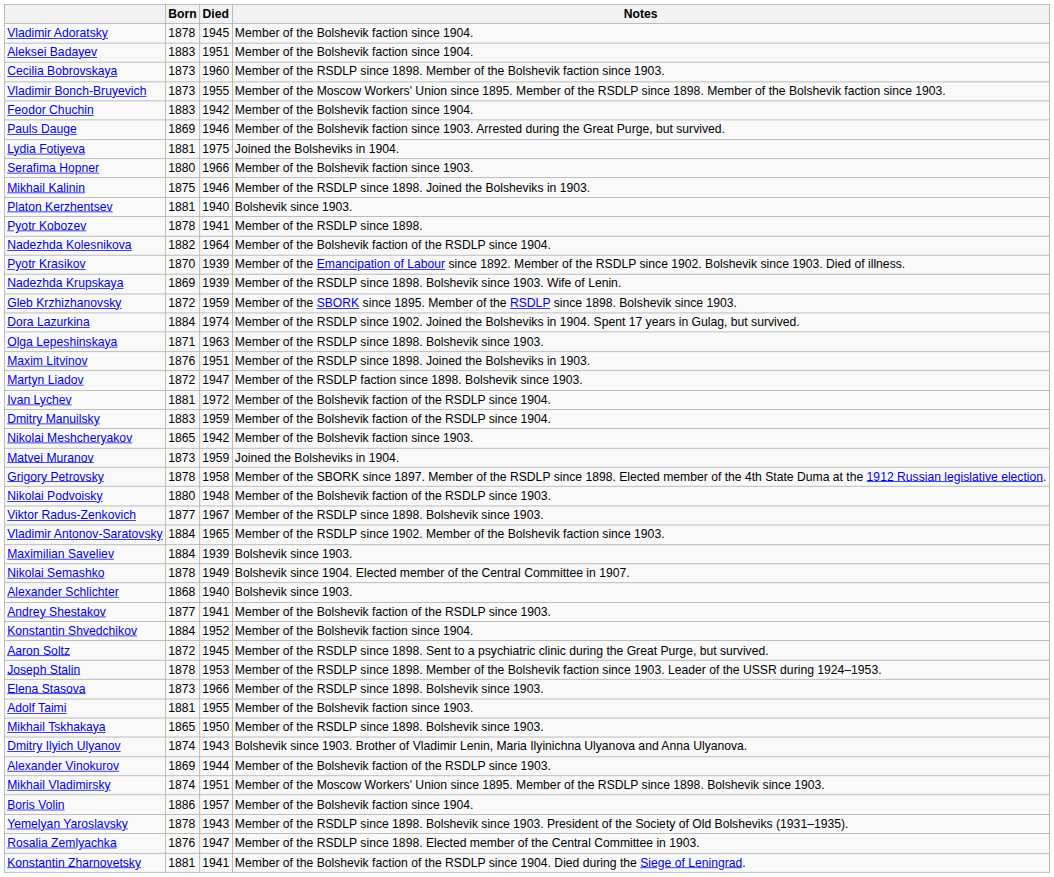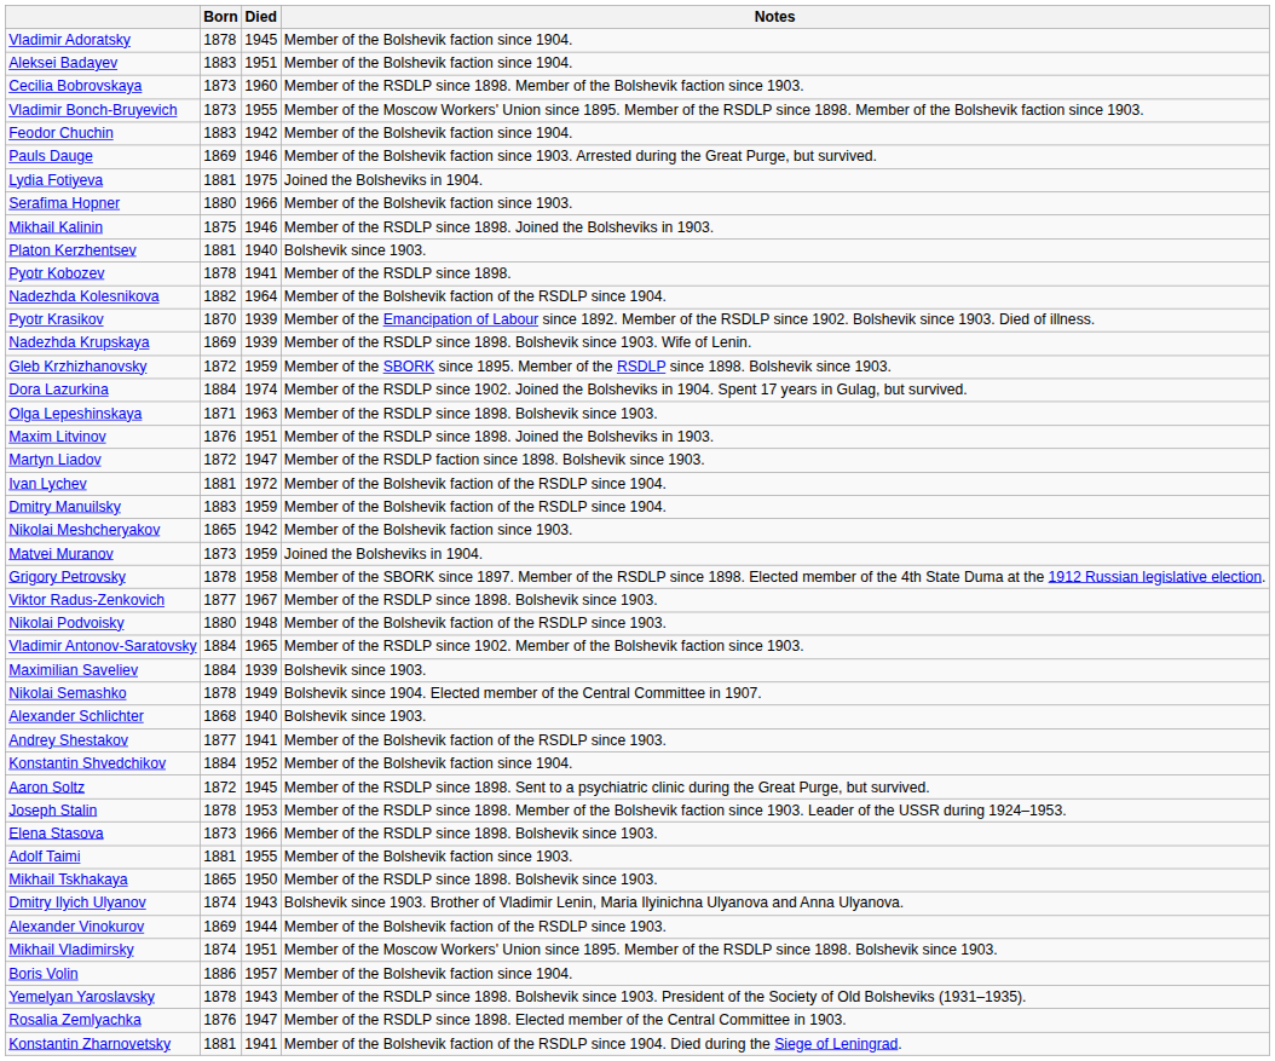 <table class="wikitable sortable">
 <tr>
 <th></th>
 <th>Born</th>
 <th>Died</th>
 <th>Notes</th>
 </tr>
 <tr>
 <td><a href='#'>Vladimir Adoratsky</a></td>
 <td>1878</td>
 <td>1945</td>
 <td>Member of the Bolshevik faction since 1904.</td>
 </tr>
 <tr>
 <td><a href='#'>Aleksei Badayev</a></td>
 <td>1883</td>
 <td>1951</td>
 <td>Member of the Bolshevik faction since 1904.</td>
 </tr>
 <tr>
 <td><a href='#'>Cecilia Bobrovskaya</a></td>
 <td>1873</td>
 <td>1960</td>
 <td>Member of the RSDLP since 1898. Member of the Bolshevik faction since 1903.</td>
 </tr>
 <tr>
 <td><a href='#'>Vladimir Bonch-Bruyevich</a></td>
 <td>1873</td>
 <td>1955</td>
 <td>Member of the Moscow Workers' Union since 1895. Member of the RSDLP since 1898. Member of the Bolshevik faction since 1903.</td>
 </tr>
 <tr>
 <td><a href='#'>Feodor Chuchin</a></td>
 <td>1883</td>
 <td>1942</td>
 <td>Member of the Bolshevik faction since 1904.</td>
 </tr>
 <tr>
 <td><a href='#'>Pauls Dauge</a></td>
 <td>1869</td>
 <td>1946</td>
 <td>Member of the Bolshevik faction since 1903. Arrested during the Great Purge, but survived.</td>
 </tr>
 <tr>
 <td><a href='#'>Lydia Fotiyeva</a></td>
 <td>1881</td>
 <td>1975</td>
 <td>Joined the Bolsheviks in 1904.</td>
 </tr>
 <tr>
 <td><a href='#'>Serafima Hopner</a></td>
 <td>1880</td>
 <td>1966</td>
 <td>Member of the Bolshevik faction since 1903.</td>
 </tr>
 <tr>
 <td><a href='#'>Mikhail Kalinin</a></td>
 <td>1875</td>
 <td>1946</td>
 <td>Member of the RSDLP since 1898. Joined the Bolsheviks in 1903.</td>
 </tr>
 <tr>
 <td><a href='#'>Platon Kerzhentsev</a></td>
 <td>1881</td>
 <td>1940</td>
 <td>Bolshevik since 1903.</td>
 </tr>
 <tr>
 <td><a href='#'>Pyotr Kobozev</a></td>
 <td>1878</td>
 <td>1941</td>
 <td>Member of the RSDLP since 1898.</td>
 </tr>
 <tr>
 <td><a href='#'>Nadezhda Kolesnikova</a></td>
 <td>1882</td>
 <td>1964</td>
 <td>Member of the Bolshevik faction of the RSDLP since 1904.</td>
 </tr>
 <tr>
 <td><a href='#'>Pyotr Krasikov</a></td>
 <td>1870</td>
 <td>1939</td>
 <td>Member of the <a href='#'>Emancipation of Labour</a> since 1892. Member of the RSDLP since 1902. Bolshevik since 1903. Died of illness.</td>
 </tr>
 <tr>
 <td><a href='#'>Nadezhda Krupskaya</a></td>
 <td>1869</td>
 <td>1939</td>
 <td>Member of the RSDLP since 1898. Bolshevik since 1903. Wife of Lenin.</td>
 </tr>
 <tr>
 <td><a href='#'>Gleb Krzhizhanovsky</a></td>
 <td>1872</td>
 <td>1959</td>
 <td>Member of the <a href='#'>SBORK</a> since 1895. Member of the <a href='#'>RSDLP</a> since 1898. Bolshevik since 1903.</td>
 </tr>
 <tr>
 <td><a href='#'>Dora Lazurkina</a></td>
 <td>1884</td>
 <td>1974</td>
 <td>Member of the RSDLP since 1902. Joined the Bolsheviks in 1904. Spent 17 years in Gulag, but survived.</td>
 </tr>
 <tr>
 <td><a href='#'>Olga Lepeshinskaya</a></td>
 <td>1871</td>
 <td>1963</td>
 <td>Member of the RSDLP since 1898. Bolshevik since 1903.</td>
 </tr>
 <tr>
 <td><a href='#'>Maxim Litvinov</a></td>
 <td>1876</td>
 <td>1951</td>
 <td>Member of the RSDLP since 1898. Joined the Bolsheviks in 1903.</td>
 </tr>
 <tr>
 <td><a href='#'>Martyn Liadov</a></td>
 <td>1872</td>
 <td>1947</td>
 <td>Member of the RSDLP faction since 1898. Bolshevik since 1903.</td>
 </tr>
 <tr>
 <td><a href='#'>Ivan Lychev</a></td>
 <td>1881</td>
 <td>1972</td>
 <td>Member of the Bolshevik faction of the RSDLP since 1904.</td>
 </tr>
 <tr>
 <td><a href='#'>Dmitry Manuilsky</a></td>
 <td>1883</td>
 <td>1959</td>
 <td>Member of the Bolshevik faction of the RSDLP since 1904.</td>
 </tr>
 <tr>
 <td><a href='#'>Nikolai Meshcheryakov</a></td>
 <td>1865</td>
 <td>1942</td>
 <td>Member of the Bolshevik faction since 1903.</td>
 </tr>
 <tr>
 <td><a href='#'>Matvei Muranov</a></td>
 <td>1873</td>
 <td>1959</td>
 <td>Joined the Bolsheviks in 1904.</td>
 </tr>
 <tr>
 <td><a href='#'>Grigory Petrovsky</a></td>
 <td>1878</td>
 <td>1958</td>
 <td>Member of the SBORK since 1897. Member of the RSDLP since 1898. Elected member of the 4th State Duma at the <a href='#'>1912 Russian legislative election</a>.</td>
 </tr>
 <tr>
+<td><a href='#'>Viktor Radus-Zenkovich</a></td>
+<td>1877</td>
+<td>1967</td>
+<td>Member of the RSDLP since 1898. Bolshevik since 1903.</td>
+</tr>
+<tr>
 <td><a href='#'>Nikolai Podvoisky</a></td>
 <td>1880</td>
 <td>1948</td>
 <td>Member of the Bolshevik faction of the RSDLP since 1903.</td>
-</tr>
-<tr>
-<td><a href='#'>Viktor Radus-Zenkovich</a></td>
-<td>1877</td>
-<td>1967</td>
-<td>Member of the RSDLP since 1898. Bolshevik since 1903.</td>
 </tr>
 <tr>
 <td><a href='#'>Vladimir Antonov-Saratovsky</a></td>
 <td>1884</td>
 <td>1965</td>
 <td>Member of the RSDLP since 1902. Member of the Bolshevik faction since 1903.</td>
 </tr>
 <tr>
 <td><a href='#'>Maximilian Saveliev</a></td>
 <td>1884</td>
 <td>1939</td>
 <td>Bolshevik since 1903.</td>
 </tr>
 <tr>
 <td><a href='#'>Nikolai Semashko</a></td>
 <td>1878</td>
 <td>1949</td>
 <td>Bolshevik since 1904. Elected member of the Central Committee in 1907.</td>
 </tr>
 <tr>
 <td><a href='#'>Alexander Schlichter</a></td>
 <td>1868</td>
 <td>1940</td>
 <td>Bolshevik since 1903.</td>
 </tr>
 <tr>
 <td><a href='#'>Andrey Shestakov</a></td>
 <td>1877</td>
 <td>1941</td>
 <td>Member of the Bolshevik faction of the RSDLP since 1903.</td>
 </tr>
 <tr>
 <td><a href='#'>Konstantin Shvedchikov</a></td>
 <td>1884</td>
 <td>1952</td>
 <td>Member of the Bolshevik faction since 1904.</td>
 </tr>
 <tr>
 <td><a href='#'>Aaron Soltz</a></td>
 <td>1872</td>
 <td>1945</td>
 <td>Member of the RSDLP since 1898. Sent to a psychiatric clinic during the Great Purge, but survived.</td>
 </tr>
 <tr>
 <td><a href='#'>Joseph Stalin</a></td>
 <td>1878</td>
 <td>1953</td>
 <td>Member of the RSDLP since 1898. Member of the Bolshevik faction since 1903. Leader of the USSR during 1924–1953.</td>
 </tr>
 <tr>
 <td><a href='#'>Elena Stasova</a></td>
 <td>1873</td>
 <td>1966</td>
 <td>Member of the RSDLP since 1898. Bolshevik since 1903.</td>
 </tr>
 <tr>
 <td><a href='#'>Adolf Taimi</a></td>
 <td>1881</td>
 <td>1955</td>
 <td>Member of the Bolshevik faction since 1903.</td>
 </tr>
 <tr>
 <td><a href='#'>Mikhail Tskhakaya</a></td>
 <td>1865</td>
 <td>1950</td>
 <td>Member of the RSDLP since 1898. Bolshevik since 1903.</td>
 </tr>
 <tr>
 <td><a href='#'>Dmitry Ilyich Ulyanov</a></td>
 <td>1874</td>
 <td>1943</td>
 <td>Bolshevik since 1903. Brother of Vladimir Lenin, Maria Ilyinichna Ulyanova and Anna Ulyanova.</td>
 </tr>
 <tr>
 <td><a href='#'>Alexander Vinokurov</a></td>
 <td>1869</td>
 <td>1944</td>
 <td>Member of the Bolshevik faction of the RSDLP since 1903.</td>
 </tr>
 <tr>
 <td><a href='#'>Mikhail Vladimirsky</a></td>
 <td>1874</td>
 <td>1951</td>
 <td>Member of the Moscow Workers' Union since 1895. Member of the RSDLP since 1898. Bolshevik since 1903.</td>
 </tr>
 <tr>
 <td><a href='#'>Boris Volin</a></td>
 <td>1886</td>
 <td>1957</td>
 <td>Member of the Bolshevik faction since 1904.</td>
 </tr>
 <tr>
 <td><a href='#'>Yemelyan Yaroslavsky</a></td>
 <td>1878</td>
 <td>1943</td>
 <td>Member of the RSDLP since 1898. Bolshevik since 1903. President of the Society of Old Bolsheviks (1931–1935).</td>
 </tr>
 <tr>
 <td><a href='#'>Rosalia Zemlyachka</a></td>
 <td>1876</td>
 <td>1947</td>
 <td>Member of the RSDLP since 1898. Elected member of the Central Committee in 1903.</td>
 </tr>
 <tr>
 <td><a href='#'>Konstantin Zharnovetsky</a></td>
 <td>1881</td>
 <td>1941</td>
 <td>Member of the Bolshevik faction of the RSDLP since 1904. Died during the <a href='#'>Siege of Leningrad</a>.</td>
 </tr>
 </table>
